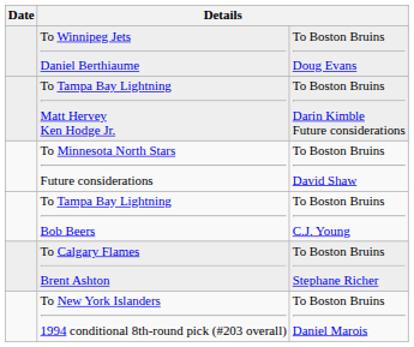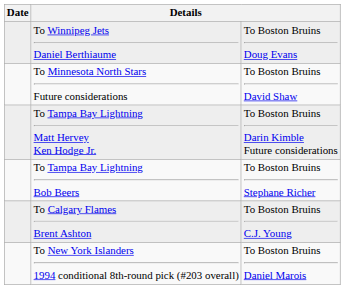 <table class="wikitable">
 <tr>
 <th>Date</th>
 <th colspan="2">Details</th>
 </tr>
 <tr style="background:#eee;">
 <td></td>
 <td valign="top">To <a href='#'>Winnipeg Jets</a><hr><a href='#'>Daniel Berthiaume</a></td>
 <td valign="top">To Boston Bruins<hr><a href='#'>Doug Evans</a></td>
 </tr>
+<tr>
+<td></td>
+<td valign="top">To <a href='#'>Minnesota North Stars</a><hr>Future considerations</td>
+<td valign="top">To Boston Bruins<hr><a href='#'>David Shaw</a></td>
+</tr>
 <tr style="background:#eee;">
 <td></td>
 <td valign="top">To <a href='#'>Tampa Bay Lightning</a><hr><a href='#'>Matt Hervey</a><br><a href='#'>Ken Hodge Jr.</a></td>
 <td valign="top">To Boston Bruins<hr><a href='#'>Darin Kimble</a><br>Future considerations</td>
 </tr>
 <tr>
 <td></td>
-<td valign="top">To <a href='#'>Minnesota North Stars</a><hr>Future considerations</td>
-<td valign="top">To Boston Bruins<hr><a href='#'>David Shaw</a></td>
-</tr>
-<tr>
-<td></td>
 <td valign="top">To <a href='#'>Tampa Bay Lightning</a><hr><a href='#'>Bob Beers</a></td>
-<td valign="top">To Boston Bruins<hr><a href='#'>C.J. Young</a></td>
+<td valign="top">To Boston Bruins<hr><a href='#'>Stephane Richer</a></td>
 </tr>
 <tr style="background:#eee;">
 <td></td>
 <td valign="top">To <a href='#'>Calgary Flames</a><hr><a href='#'>Brent Ashton</a></td>
-<td valign="top">To Boston Bruins<hr><a href='#'>Stephane Richer</a></td>
+<td valign="top">To Boston Bruins<hr><a href='#'>C.J. Young</a></td>
 </tr>
 <tr>
 <td></td>
 <td valign="top">To <a href='#'>New York Islanders</a><hr><a href='#'>1994</a> conditional 8th-round pick (#203 overall)</td>
 <td valign="top">To Boston Bruins<hr><a href='#'>Daniel Marois</a></td>
 </tr>
 </table>
